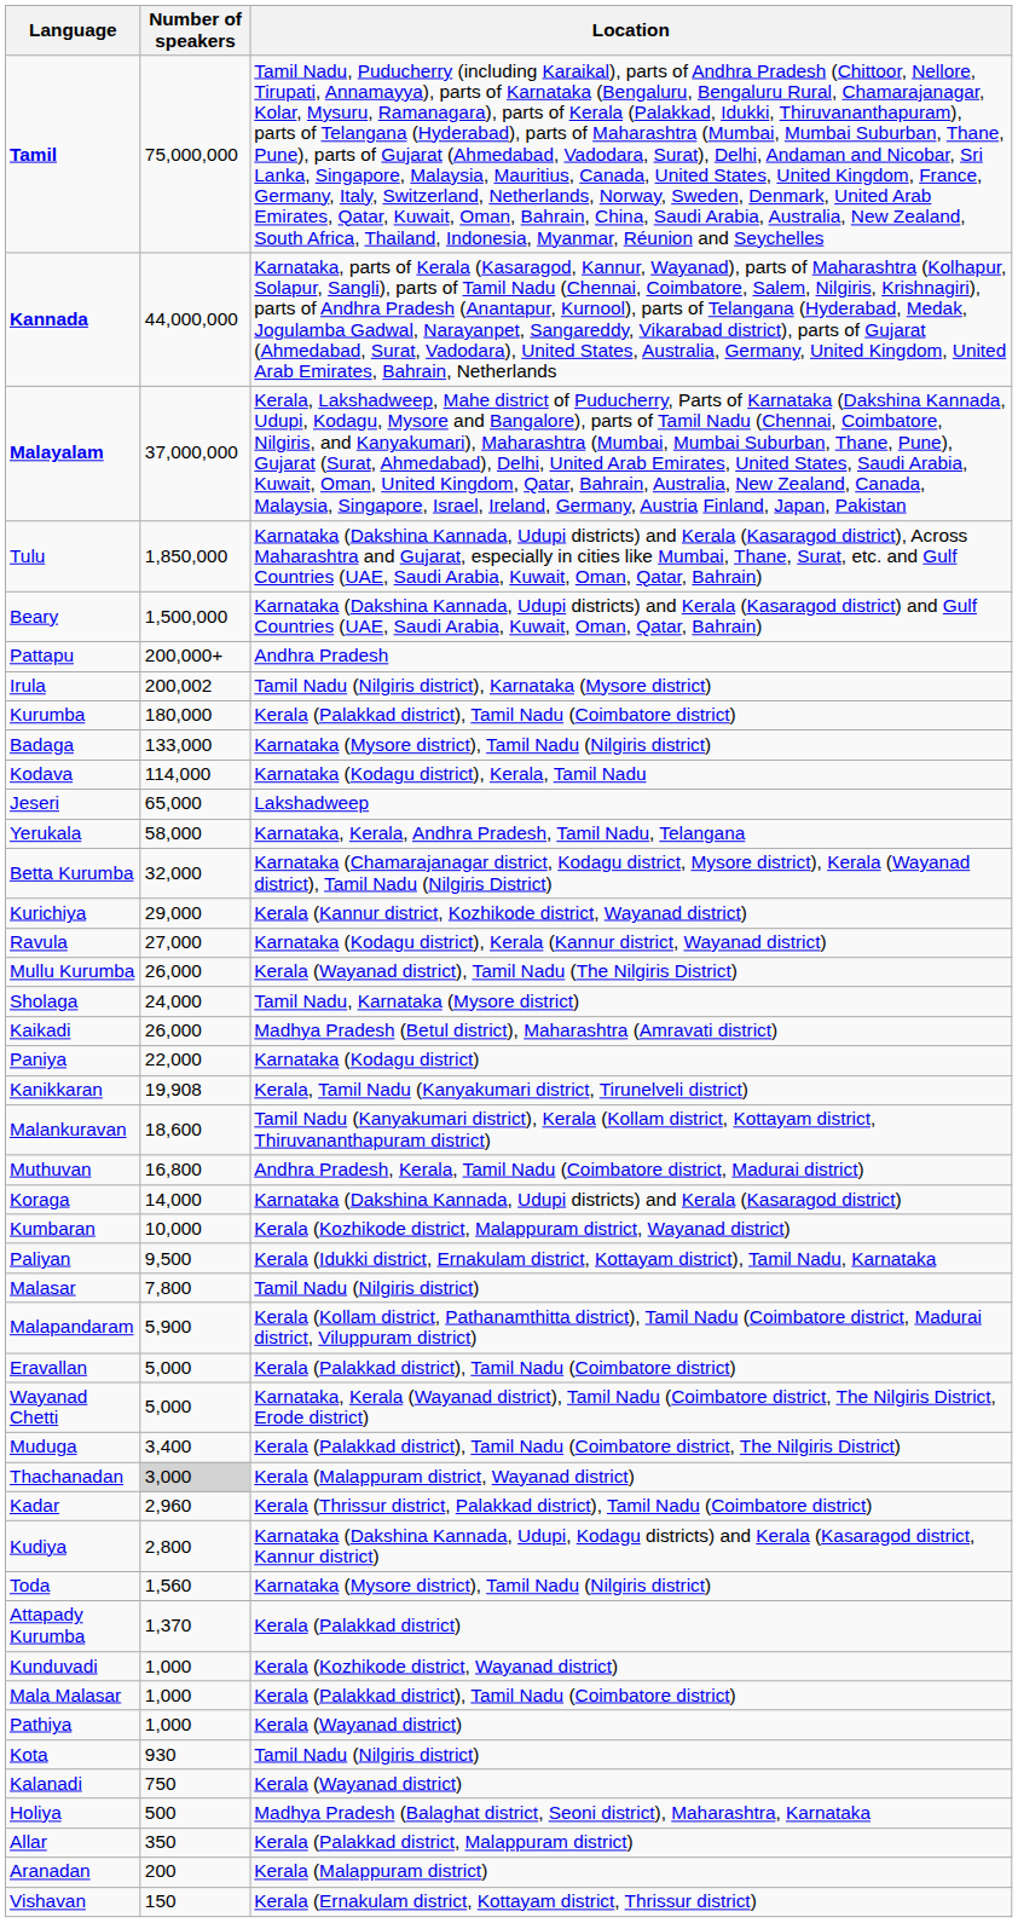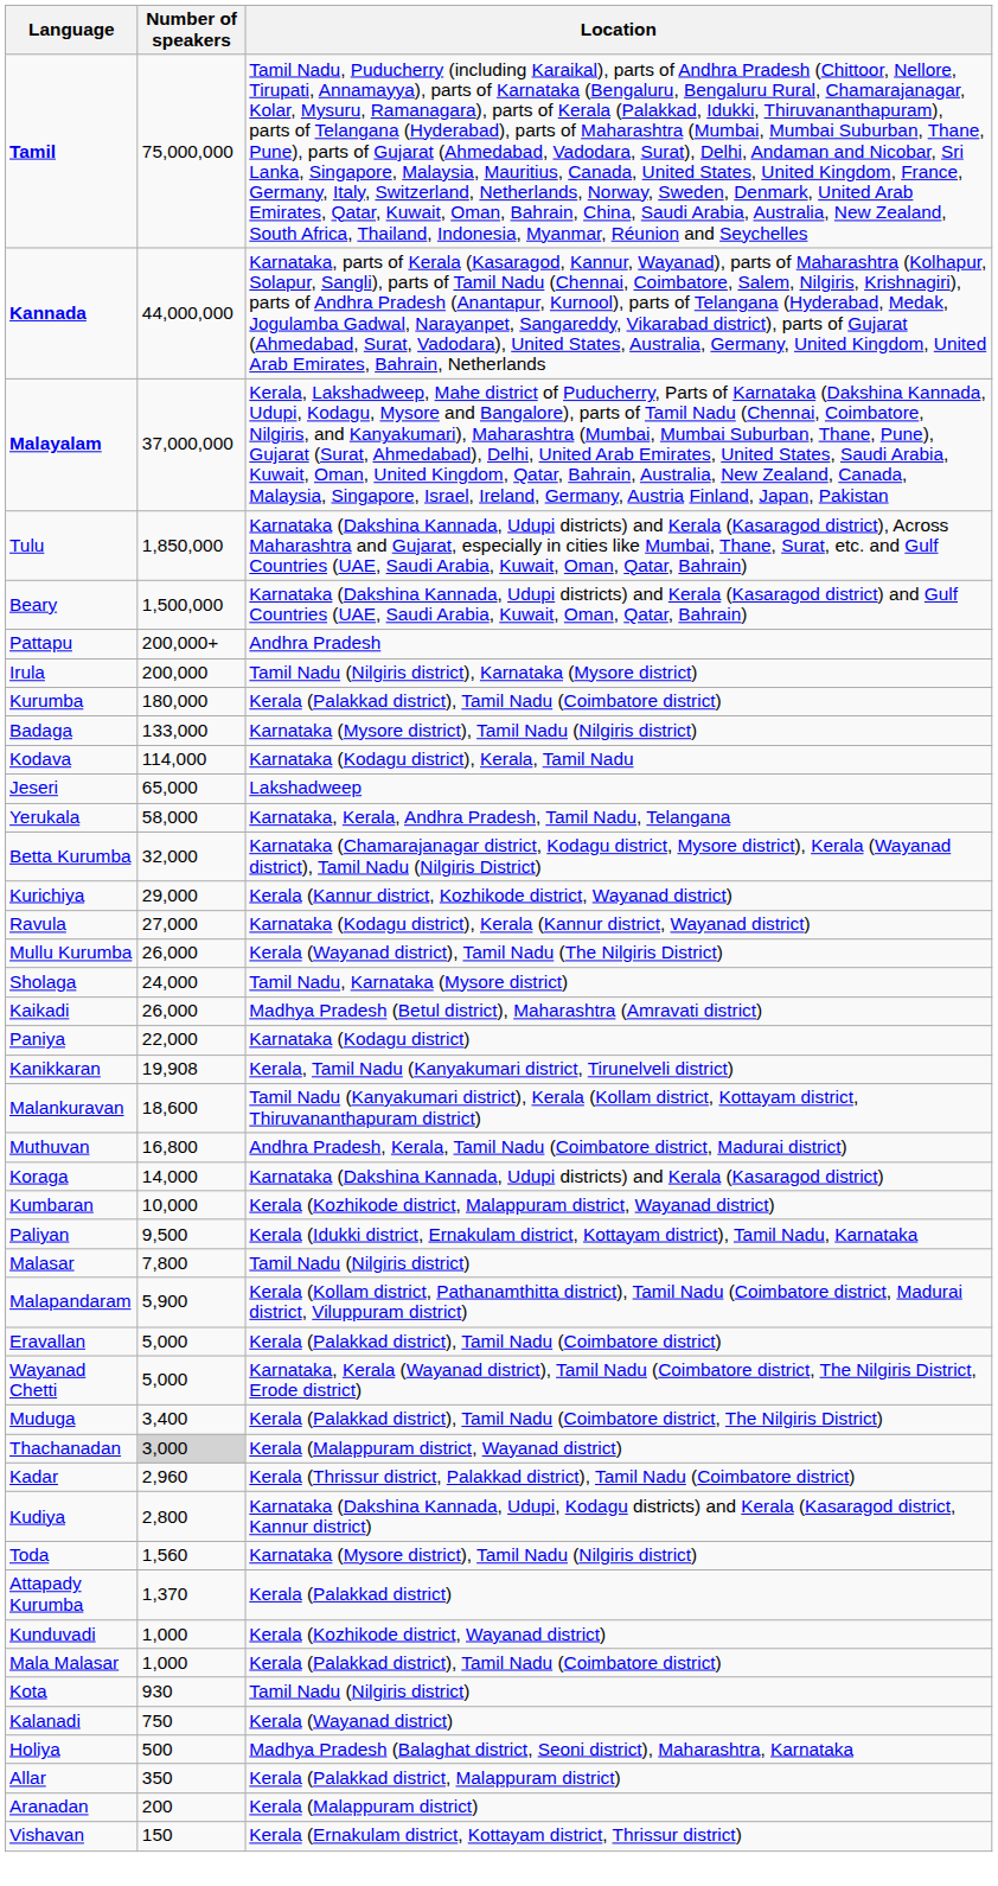 <table class="wikitable sortable">
 <tr>
 <th>Language</th>
 <th>Number of speakers</th>
 <th>Location</th>
 </tr>
 <tr>
 <td><strong><a href='#'>Tamil</a></strong></td>
 <td>75,000,000</td>
 <td><a href='#'>Tamil Nadu</a>, <a href='#'>Puducherry</a> (including <a href='#'>Karaikal</a>), parts of <a href='#'>Andhra Pradesh</a> (<a href='#'>Chittoor</a>, <a href='#'>Nellore</a>, <a href='#'>Tirupati</a>, <a href='#'>Annamayya</a>), parts of <a href='#'>Karnataka</a> (<a href='#'>Bengaluru</a>, <a href='#'>Bengaluru Rural</a>, <a href='#'>Chamarajanagar</a>, <a href='#'>Kolar</a>, <a href='#'>Mysuru</a>, <a href='#'>Ramanagara</a>), parts of <a href='#'>Kerala</a> (<a href='#'>Palakkad</a>, <a href='#'>Idukki</a>, <a href='#'>Thiruvananthapuram</a>), parts of <a href='#'>Telangana</a> (<a href='#'>Hyderabad</a>), parts of <a href='#'>Maharashtra</a> (<a href='#'>Mumbai</a>, <a href='#'>Mumbai Suburban</a>, <a href='#'>Thane</a>, <a href='#'>Pune</a>), parts of <a href='#'>Gujarat</a> (<a href='#'>Ahmedabad</a>, <a href='#'>Vadodara</a>, <a href='#'>Surat</a>), <a href='#'>Delhi</a>, <a href='#'>Andaman and Nicobar</a>, <a href='#'>Sri Lanka</a>, <a href='#'>Singapore</a>, <a href='#'>Malaysia</a>, <a href='#'>Mauritius</a>, <a href='#'>Canada</a>, <a href='#'>United States</a>, <a href='#'>United Kingdom</a>, <a href='#'>France</a>, <a href='#'>Germany</a>, <a href='#'>Italy</a>, <a href='#'>Switzerland</a>, <a href='#'>Netherlands</a>, <a href='#'>Norway</a>, <a href='#'>Sweden</a>, <a href='#'>Denmark</a>, <a href='#'>United Arab Emirates</a>, <a href='#'>Qatar</a>, <a href='#'>Kuwait</a>, <a href='#'>Oman</a>, <a href='#'>Bahrain</a>, <a href='#'>China</a>, <a href='#'>Saudi Arabia</a>, <a href='#'>Australia</a>, <a href='#'>New Zealand</a>, <a href='#'>South Africa</a>, <a href='#'>Thailand</a>, <a href='#'>Indonesia</a>, <a href='#'>Myanmar</a>, <a href='#'>Réunion</a> and <a href='#'>Seychelles</a></td>
 </tr>
 <tr>
 <td><strong><a href='#'>Kannada</a></strong></td>
 <td>44,000,000</td>
 <td><a href='#'>Karnataka</a>, parts of <a href='#'>Kerala</a> (<a href='#'>Kasaragod</a>, <a href='#'>Kannur</a>, <a href='#'>Wayanad</a>), parts of <a href='#'>Maharashtra</a> (<a href='#'>Kolhapur</a>, <a href='#'>Solapur</a>, <a href='#'>Sangli</a>), parts of <a href='#'>Tamil Nadu</a> (<a href='#'>Chennai</a>, <a href='#'>Coimbatore</a>, <a href='#'>Salem</a>, <a href='#'>Nilgiris</a>, <a href='#'>Krishnagiri</a>), parts of <a href='#'>Andhra Pradesh</a> (<a href='#'>Anantapur</a>, <a href='#'>Kurnool</a>), parts of <a href='#'>Telangana</a> (<a href='#'>Hyderabad</a>, <a href='#'>Medak</a>, <a href='#'>Jogulamba Gadwal</a>, <a href='#'>Narayanpet</a>, <a href='#'>Sangareddy</a>, <a href='#'>Vikarabad district</a>), parts of <a href='#'>Gujarat</a> (<a href='#'>Ahmedabad</a>, <a href='#'>Surat</a>, <a href='#'>Vadodara</a>), <a href='#'>United States</a>, <a href='#'>Australia</a>, <a href='#'>Germany</a>, <a href='#'>United Kingdom</a>, <a href='#'>United Arab Emirates</a>, <a href='#'>Bahrain</a>, Netherlands</td>
 </tr>
 <tr>
 <td><strong><a href='#'>Malayalam</a></strong></td>
 <td>37,000,000</td>
 <td><a href='#'>Kerala</a>, <a href='#'>Lakshadweep</a>, <a href='#'>Mahe district</a> of <a href='#'>Puducherry</a>, Parts of <a href='#'>Karnataka</a> (<a href='#'>Dakshina Kannada</a>, <a href='#'>Udupi</a>, <a href='#'>Kodagu</a>, <a href='#'>Mysore</a> and <a href='#'>Bangalore</a>), parts of <a href='#'>Tamil Nadu</a> (<a href='#'>Chennai</a>, <a href='#'>Coimbatore</a>, <a href='#'>Nilgiris</a>, and <a href='#'>Kanyakumari</a>), <a href='#'>Maharashtra</a> (<a href='#'>Mumbai</a>, <a href='#'>Mumbai Suburban</a>, <a href='#'>Thane</a>, <a href='#'>Pune</a>), <a href='#'>Gujarat</a> (<a href='#'>Surat</a>, <a href='#'>Ahmedabad</a>), <a href='#'>Delhi</a>, <a href='#'>United Arab Emirates</a>, <a href='#'>United States</a>, <a href='#'>Saudi Arabia</a>, <a href='#'>Kuwait</a>, <a href='#'>Oman</a>, <a href='#'>United Kingdom</a>, <a href='#'>Qatar</a>, <a href='#'>Bahrain</a>, <a href='#'>Australia</a>, <a href='#'>New Zealand</a>, <a href='#'>Canada</a>, <a href='#'>Malaysia</a>, <a href='#'>Singapore</a>, <a href='#'>Israel</a>, <a href='#'>Ireland</a>, <a href='#'>Germany</a>, <a href='#'>Austria</a> <a href='#'>Finland</a>, <a href='#'>Japan</a>, <a href='#'>Pakistan</a></td>
 </tr>
 <tr>
 <td><a href='#'>Tulu</a></td>
 <td>1,850,000</td>
 <td><a href='#'>Karnataka</a> (<a href='#'>Dakshina Kannada</a>, <a href='#'>Udupi</a> districts) and <a href='#'>Kerala</a> (<a href='#'>Kasaragod district</a>), Across <a href='#'>Maharashtra</a> and <a href='#'>Gujarat</a>, especially in cities like <a href='#'>Mumbai</a>, <a href='#'>Thane</a>, <a href='#'>Surat</a>, etc. and <a href='#'>Gulf Countries</a> (<a href='#'>UAE</a>, <a href='#'>Saudi Arabia</a>, <a href='#'>Kuwait</a>, <a href='#'>Oman</a>, <a href='#'>Qatar</a>, <a href='#'>Bahrain</a>)</td>
 </tr>
 <tr>
 <td><a href='#'>Beary</a></td>
 <td>1,500,000</td>
 <td><a href='#'>Karnataka</a> (<a href='#'>Dakshina Kannada</a>, <a href='#'>Udupi</a> districts) and <a href='#'>Kerala</a> (<a href='#'>Kasaragod district</a>) and <a href='#'>Gulf Countries</a> (<a href='#'>UAE</a>, <a href='#'>Saudi Arabia</a>, <a href='#'>Kuwait</a>, <a href='#'>Oman</a>, <a href='#'>Qatar</a>, <a href='#'>Bahrain</a>)</td>
 </tr>
 <tr>
 <td><a href='#'>Pattapu</a></td>
 <td>200,000+</td>
 <td><a href='#'>Andhra Pradesh</a></td>
 </tr>
 <tr>
 <td><a href='#'>Irula</a></td>
-<td>200,002</td>
+<td>200,000</td>
 <td><a href='#'>Tamil Nadu</a> (<a href='#'>Nilgiris district</a>), <a href='#'>Karnataka</a> (<a href='#'>Mysore district</a>)</td>
 </tr>
 <tr>
 <td><a href='#'>Kurumba</a></td>
 <td>180,000</td>
 <td><a href='#'>Kerala</a> (<a href='#'>Palakkad district</a>), <a href='#'>Tamil Nadu</a> (<a href='#'>Coimbatore district</a>)</td>
 </tr>
 <tr>
 <td><a href='#'>Badaga</a></td>
 <td>133,000</td>
 <td><a href='#'>Karnataka</a> (<a href='#'>Mysore district</a>), <a href='#'>Tamil Nadu</a> (<a href='#'>Nilgiris district</a>)</td>
 </tr>
 <tr>
 <td><a href='#'>Kodava</a></td>
 <td>114,000</td>
 <td><a href='#'>Karnataka</a> (<a href='#'>Kodagu district</a>), <a href='#'>Kerala</a>, <a href='#'>Tamil Nadu</a></td>
 </tr>
 <tr>
 <td><a href='#'>Jeseri</a></td>
 <td>65,000</td>
 <td><a href='#'>Lakshadweep</a></td>
 </tr>
 <tr>
 <td><a href='#'>Yerukala</a></td>
 <td>58,000</td>
 <td><a href='#'>Karnataka</a>, <a href='#'>Kerala</a>, <a href='#'>Andhra Pradesh</a>, <a href='#'>Tamil Nadu</a>, <a href='#'>Telangana</a></td>
 </tr>
 <tr>
 <td><a href='#'>Betta Kurumba</a></td>
 <td>32,000</td>
 <td><a href='#'>Karnataka</a> (<a href='#'>Chamarajanagar district</a>, <a href='#'>Kodagu district</a>, <a href='#'>Mysore district</a>), <a href='#'>Kerala</a> (<a href='#'>Wayanad district</a>), <a href='#'>Tamil Nadu</a> (<a href='#'>Nilgiris District</a>)</td>
 </tr>
 <tr>
 <td><a href='#'>Kurichiya</a></td>
 <td>29,000</td>
 <td><a href='#'>Kerala</a> (<a href='#'>Kannur district</a>, <a href='#'>Kozhikode district</a>, <a href='#'>Wayanad district</a>)</td>
 </tr>
 <tr>
 <td><a href='#'>Ravula</a></td>
 <td>27,000</td>
 <td><a href='#'>Karnataka</a> (<a href='#'>Kodagu district</a>), <a href='#'>Kerala</a> (<a href='#'>Kannur district</a>, <a href='#'>Wayanad district</a>)</td>
 </tr>
 <tr>
 <td><a href='#'>Mullu Kurumba</a></td>
 <td>26,000</td>
 <td><a href='#'>Kerala</a> (<a href='#'>Wayanad district</a>), <a href='#'>Tamil Nadu</a> (<a href='#'>The Nilgiris District</a>)</td>
 </tr>
 <tr>
 <td><a href='#'>Sholaga</a></td>
 <td>24,000</td>
 <td><a href='#'>Tamil Nadu</a>, <a href='#'>Karnataka</a> (<a href='#'>Mysore district</a>)</td>
 </tr>
 <tr>
 <td><a href='#'>Kaikadi</a></td>
 <td>26,000</td>
 <td><a href='#'>Madhya Pradesh</a> (<a href='#'>Betul district</a>), <a href='#'>Maharashtra</a> (<a href='#'>Amravati district</a>)</td>
 </tr>
 <tr>
 <td><a href='#'>Paniya</a></td>
 <td>22,000</td>
 <td><a href='#'>Karnataka</a> (<a href='#'>Kodagu district</a>)</td>
 </tr>
 <tr>
 <td><a href='#'>Kanikkaran</a></td>
 <td>19,908</td>
 <td><a href='#'>Kerala</a>, <a href='#'>Tamil Nadu</a> (<a href='#'>Kanyakumari district</a>, <a href='#'>Tirunelveli district</a>)</td>
 </tr>
 <tr>
 <td><a href='#'>Malankuravan</a></td>
 <td>18,600</td>
 <td><a href='#'>Tamil Nadu</a> (<a href='#'>Kanyakumari district</a>), <a href='#'>Kerala</a> (<a href='#'>Kollam district</a>, <a href='#'>Kottayam district</a>, <a href='#'>Thiruvananthapuram district</a>)</td>
 </tr>
 <tr>
 <td><a href='#'>Muthuvan</a></td>
 <td>16,800</td>
 <td><a href='#'>Andhra Pradesh</a>, <a href='#'>Kerala</a>, <a href='#'>Tamil Nadu</a> (<a href='#'>Coimbatore district</a>, <a href='#'>Madurai district</a>)</td>
 </tr>
 <tr>
 <td><a href='#'>Koraga</a></td>
 <td>14,000</td>
 <td><a href='#'>Karnataka</a> (<a href='#'>Dakshina Kannada</a>, <a href='#'>Udupi</a> districts) and <a href='#'>Kerala</a> (<a href='#'>Kasaragod district</a>)</td>
 </tr>
 <tr>
 <td><a href='#'>Kumbaran</a></td>
 <td>10,000</td>
 <td><a href='#'>Kerala</a> (<a href='#'>Kozhikode district</a>, <a href='#'>Malappuram district</a>, <a href='#'>Wayanad district</a>)</td>
 </tr>
 <tr>
 <td><a href='#'>Paliyan</a></td>
 <td>9,500</td>
 <td><a href='#'>Kerala</a> (<a href='#'>Idukki district</a>, <a href='#'>Ernakulam district</a>, <a href='#'>Kottayam district</a>), <a href='#'>Tamil Nadu</a>, <a href='#'>Karnataka</a></td>
 </tr>
 <tr>
 <td><a href='#'>Malasar</a></td>
 <td>7,800</td>
 <td><a href='#'>Tamil Nadu</a> (<a href='#'>Nilgiris district</a>)</td>
 </tr>
 <tr>
 <td><a href='#'>Malapandaram</a></td>
 <td>5,900</td>
 <td><a href='#'>Kerala</a> (<a href='#'>Kollam district</a>, <a href='#'>Pathanamthitta district</a>), <a href='#'>Tamil Nadu</a> (<a href='#'>Coimbatore district</a>, <a href='#'>Madurai district</a>, <a href='#'>Viluppuram district</a>)</td>
 </tr>
 <tr>
 <td><a href='#'>Eravallan</a></td>
 <td>5,000</td>
 <td><a href='#'>Kerala</a> (<a href='#'>Palakkad district</a>), <a href='#'>Tamil Nadu</a> (<a href='#'>Coimbatore district</a>)</td>
 </tr>
 <tr>
 <td><a href='#'>Wayanad Chetti</a></td>
 <td>5,000</td>
 <td><a href='#'>Karnataka</a>, <a href='#'>Kerala</a> (<a href='#'>Wayanad district</a>), <a href='#'>Tamil Nadu</a> (<a href='#'>Coimbatore district</a>, <a href='#'>The Nilgiris District</a>, <a href='#'>Erode district</a>)</td>
 </tr>
 <tr>
 <td><a href='#'>Muduga</a></td>
 <td>3,400</td>
 <td><a href='#'>Kerala</a> (<a href='#'>Palakkad district</a>), <a href='#'>Tamil Nadu</a> (<a href='#'>Coimbatore district</a>, <a href='#'>The Nilgiris District</a>)</td>
 </tr>
 <tr>
 <td><a href='#'>Thachanadan</a></td>
 <td style="background: lightgrey;">3,000</td>
 <td><a href='#'>Kerala</a> (<a href='#'>Malappuram district</a>, <a href='#'>Wayanad district</a>)</td>
 </tr>
 <tr>
 <td><a href='#'>Kadar</a></td>
 <td>2,960</td>
 <td><a href='#'>Kerala</a> (<a href='#'>Thrissur district</a>, <a href='#'>Palakkad district</a>), <a href='#'>Tamil Nadu</a> (<a href='#'>Coimbatore district</a>)</td>
 </tr>
 <tr>
 <td><a href='#'>Kudiya</a></td>
 <td>2,800</td>
 <td><a href='#'>Karnataka</a> (<a href='#'>Dakshina Kannada</a>, <a href='#'>Udupi</a>, <a href='#'>Kodagu</a> districts) and <a href='#'>Kerala</a> (<a href='#'>Kasaragod district</a>, <a href='#'>Kannur district</a>)</td>
 </tr>
 <tr>
 <td><a href='#'>Toda</a></td>
 <td>1,560</td>
 <td><a href='#'>Karnataka</a> (<a href='#'>Mysore district</a>), <a href='#'>Tamil Nadu</a> (<a href='#'>Nilgiris district</a>)</td>
 </tr>
 <tr>
 <td><a href='#'>Attapady Kurumba</a></td>
 <td>1,370</td>
 <td><a href='#'>Kerala</a> (<a href='#'>Palakkad district</a>)</td>
 </tr>
 <tr>
 <td><a href='#'>Kunduvadi</a></td>
 <td>1,000</td>
 <td><a href='#'>Kerala</a> (<a href='#'>Kozhikode district</a>, <a href='#'>Wayanad district</a>)</td>
 </tr>
 <tr>
 <td><a href='#'>Mala Malasar</a></td>
 <td>1,000</td>
 <td><a href='#'>Kerala</a> (<a href='#'>Palakkad district</a>), <a href='#'>Tamil Nadu</a> (<a href='#'>Coimbatore district</a>)</td>
 </tr>
 <tr>
-<td><a href='#'>Pathiya</a></td>
-<td>1,000</td>
-<td><a href='#'>Kerala</a> (<a href='#'>Wayanad district</a>)</td>
-</tr>
-<tr>
 <td><a href='#'>Kota</a></td>
 <td>930</td>
 <td><a href='#'>Tamil Nadu</a> (<a href='#'>Nilgiris district</a>)</td>
 </tr>
 <tr>
 <td><a href='#'>Kalanadi</a></td>
 <td>750</td>
 <td><a href='#'>Kerala</a> (<a href='#'>Wayanad district</a>)</td>
 </tr>
 <tr>
 <td><a href='#'>Holiya</a></td>
 <td>500</td>
 <td><a href='#'>Madhya Pradesh</a> (<a href='#'>Balaghat district</a>, <a href='#'>Seoni district</a>), <a href='#'>Maharashtra</a>, <a href='#'>Karnataka</a></td>
 </tr>
 <tr>
 <td><a href='#'>Allar</a></td>
 <td>350</td>
 <td><a href='#'>Kerala</a> (<a href='#'>Palakkad district</a>, <a href='#'>Malappuram district</a>)</td>
 </tr>
 <tr>
 <td><a href='#'>Aranadan</a></td>
 <td>200</td>
 <td><a href='#'>Kerala</a> (<a href='#'>Malappuram district</a>)</td>
 </tr>
 <tr>
 <td><a href='#'>Vishavan</a></td>
 <td>150</td>
 <td><a href='#'>Kerala</a> (<a href='#'>Ernakulam district</a>, <a href='#'>Kottayam district</a>, <a href='#'>Thrissur district</a>)</td>
 </tr>
 </table>
